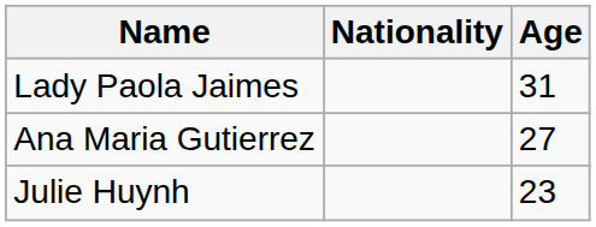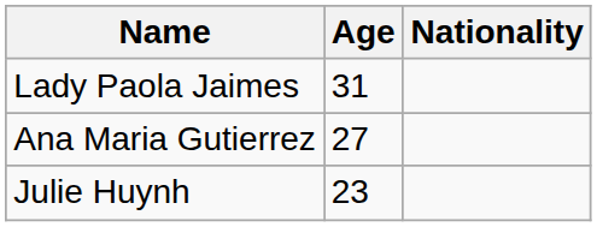 <table class="wikitable">
 <tr>
 <th>Name</th>
+<th>Age</th>
 <th>Nationality</th>
-<th>Age</th>
 </tr>
 <tr>
 <td>Lady Paola Jaimes</td>
+<td>31</td>
 <td></td>
-<td>31</td>
 </tr>
 <tr>
 <td>Ana Maria Gutierrez</td>
+<td>27</td>
 <td></td>
-<td>27</td>
 </tr>
 <tr>
 <td>Julie Huynh</td>
+<td>23</td>
 <td></td>
-<td>23</td>
 </tr>
 </table>
